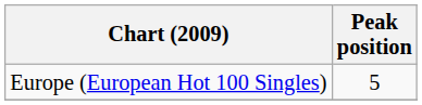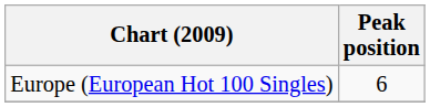 <table class="wikitable sortable">
 <tr>
 <th>Chart (2009)</th>
 <th>Peak<br>position</th>
 </tr>
 <tr>
 <td>Europe (<a href='#'>European Hot 100 Singles</a>)</td>
-<td align="center">5</td>
+<td align="center">6</td>
 </tr>
 <tr>
 </tr>
 <tr>
 </tr>
 </table>
